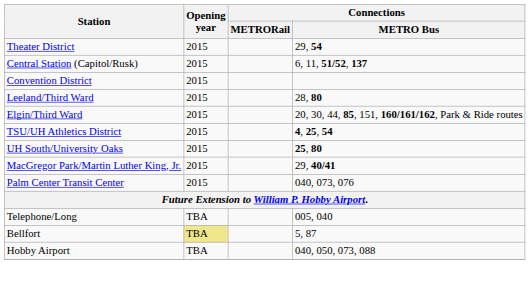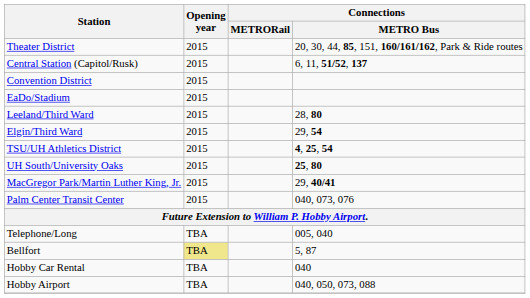 <table class="wikitable">
 <tr>
 <th rowspan=2>Station</th>
 <th rowspan=2>Opening<br>year</th>
 <th colspan=2>Connections</th>
 </tr>
 <tr>
 <th>METRORail</th>
 <th>METRO Bus</th>
 </tr>
 <tr>
 <td><a href='#'>Theater District</a></td>
 <td>2015</td>
 <td></td>
-<td>29, <strong>54</strong></td>
+<td>20, 30, 44, <strong>85</strong>, 151, <strong>160/161/162</strong>, Park & Ride routes</td>
 </tr>
 <tr>
 <td><a href='#'>Central Station</a> (Capitol/Rusk)</td>
 <td>2015</td>
 <td> </td>
 <td>6, 11, <strong>51/52</strong>, <strong>137</strong></td>
 </tr>
 <tr>
 <td><a href='#'>Convention District</a></td>
 <td>2015</td>
 <td></td>
 <td></td>
 </tr>
 <tr>
+<td><a href='#'>EaDo/Stadium</a></td>
+<td>2015</td>
+<td></td>
+<td></td>
+</tr>
+<tr>
 <td><a href='#'>Leeland/Third Ward</a></td>
 <td>2015</td>
 <td></td>
 <td>28, <strong>80</strong></td>
 </tr>
 <tr>
 <td><a href='#'>Elgin/Third Ward</a></td>
 <td>2015</td>
 <td></td>
-<td>20, 30, 44, <strong>85</strong>, 151, <strong>160/161/162</strong>, Park & Ride routes</td>
+<td>29, <strong>54</strong></td>
 </tr>
 <tr>
 <td><a href='#'>TSU/UH Athletics District</a></td>
 <td>2015</td>
 <td></td>
 <td><strong>4</strong>, <strong>25</strong>, <strong>54</strong></td>
 </tr>
 <tr>
 <td><a href='#'>UH South/University Oaks</a></td>
 <td>2015</td>
 <td></td>
 <td><strong>25</strong>, <strong>80</strong></td>
 </tr>
 <tr>
 <td><a href='#'>MacGregor Park/Martin Luther King, Jr.</a></td>
 <td>2015</td>
 <td></td>
 <td>29, <strong>40/41</strong></td>
 </tr>
 <tr>
 <td><a href='#'>Palm Center Transit Center</a></td>
 <td>2015</td>
 <td></td>
 <td>040, 073, 076</td>
 </tr>
 <tr>
 <th colspan=4><em>Future Extension to <a href='#'>William P. Hobby Airport</a></em>.</th>
 </tr>
 <tr>
 <td>Telephone/Long</td>
 <td>TBA</td>
 <td></td>
 <td>005, 040</td>
 </tr>
 <tr>
 <td>Bellfort</td>
 <td style="background: khaki;">TBA</td>
 <td></td>
 <td>5, 87</td>
 </tr>
 <tr>
+<td>Hobby Car Rental</td>
+<td>TBA</td>
+<td></td>
+<td>040</td>
+</tr>
+<tr>
 <td>Hobby Airport</td>
 <td>TBA</td>
 <td></td>
 <td>040, 050, 073, 088</td>
 </tr>
 <tr>
 </tr>
 </table>
